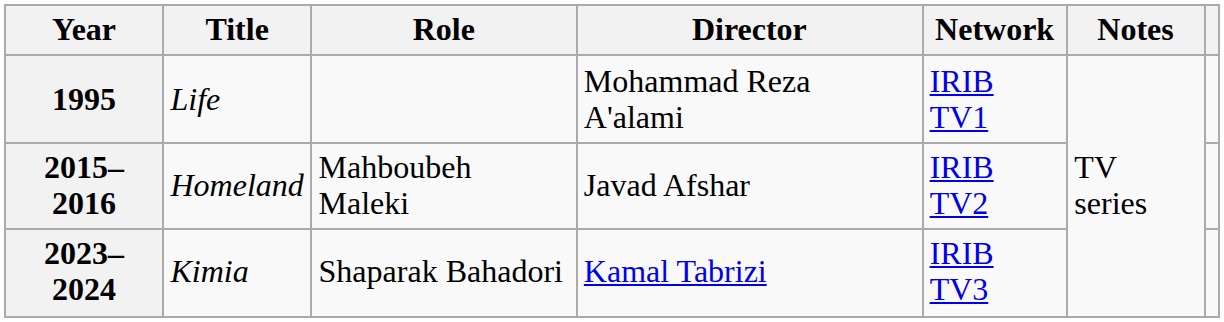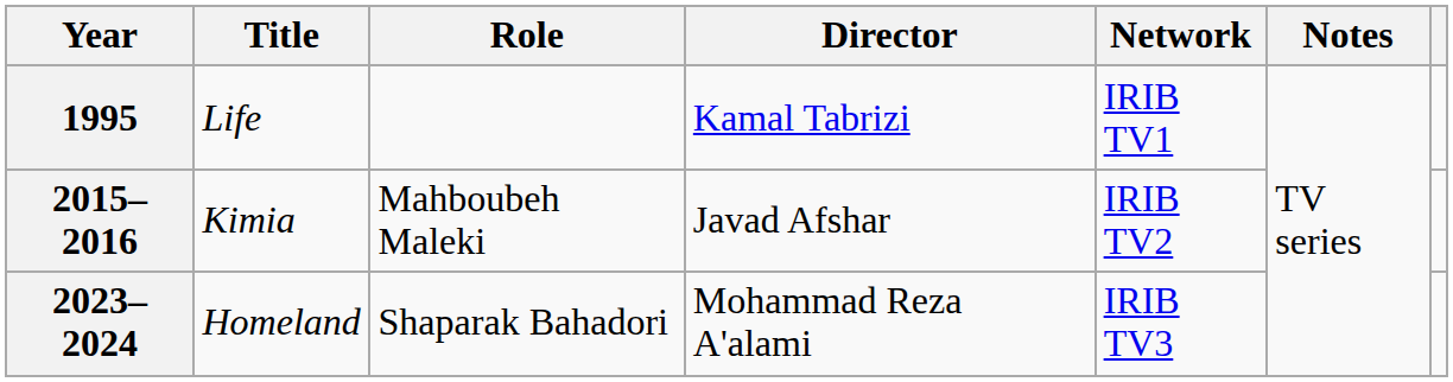 <table class="wikitable plainrowheaders sortable"  style=font-size:100%>
 <tr>
 <th scope="col">Year</th>
 <th scope="col">Title</th>
 <th scope="col">Role</th>
 <th scope="col">Director</th>
 <th scope="col" class="unsortable">Network</th>
 <th scope="col">Notes</th>
 <th scope="col" class="unsortable"></th>
 </tr>
 <tr>
 <th scope=row>1995</th>
 <td><em>Life</em></td>
 <td></td>
-<td>Mohammad Reza A'alami</td>
+<td><a href='#'>Kamal Tabrizi</a></td>
 <td><a href='#'>IRIB TV1</a></td>
 <td rowspan="3">TV series</td>
 <td></td>
 </tr>
 <tr>
 <th scope=row>2015–2016</th>
-<td><em>Homeland</em></td>
+<td><em>Kimia</em></td>
 <td>Mahboubeh Maleki</td>
 <td>Javad Afshar</td>
 <td><a href='#'>IRIB TV2</a></td>
 <td></td>
 </tr>
 <tr>
 <th scope="row">2023–2024</th>
-<td><em>Kimia</em></td>
+<td><em>Homeland</em></td>
 <td>Shaparak Bahadori</td>
-<td><a href='#'>Kamal Tabrizi</a></td>
+<td>Mohammad Reza A'alami</td>
 <td><a href='#'>IRIB TV3</a></td>
 <td></td>
 </tr>
 </table>
